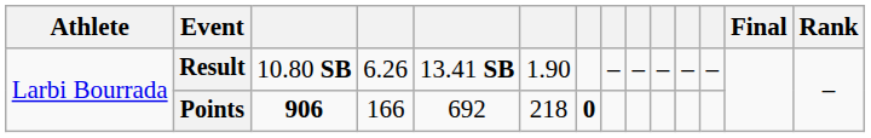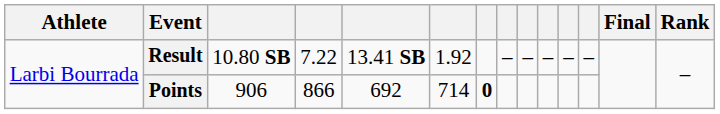 <table class="wikitable" style="font-size:90%">
 <tr>
 <th>Athlete</th>
 <th>Event</th>
 <th></th>
 <th></th>
 <th></th>
 <th></th>
 <th></th>
 <th></th>
 <th></th>
 <th></th>
 <th></th>
 <th></th>
 <th>Final</th>
 <th>Rank</th>
 </tr>
 <tr style=text-align:center>
 <td rowspan=2 style=text-align:left><a href='#'>Larbi Bourrada</a></td>
 <th style="font-size:95%">Result</th>
 <td>10.80 <strong>SB</strong></td>
-<td>6.26</td>
+<td>7.22</td>
 <td>13.41 <strong>SB</strong></td>
-<td>1.90</td>
+<td>1.92</td>
 <td></td>
 <td>–</td>
 <td>–</td>
 <td>–</td>
 <td>–</td>
 <td>–</td>
 <td rowspan=2></td>
 <td rowspan=2>–</td>
 </tr>
 <tr style=text-align:center>
 <th style="font-size:95%">Points</th>
-<td><strong>906</strong></td>
-<td>166</td>
+<td>906</td>
+<td>866</td>
 <td>692</td>
-<td>218</td>
+<td>714</td>
 <td><strong>0</strong></td>
 <td></td>
 <td></td>
 <td></td>
 <td></td>
 <td></td>
 </tr>
 </table>
